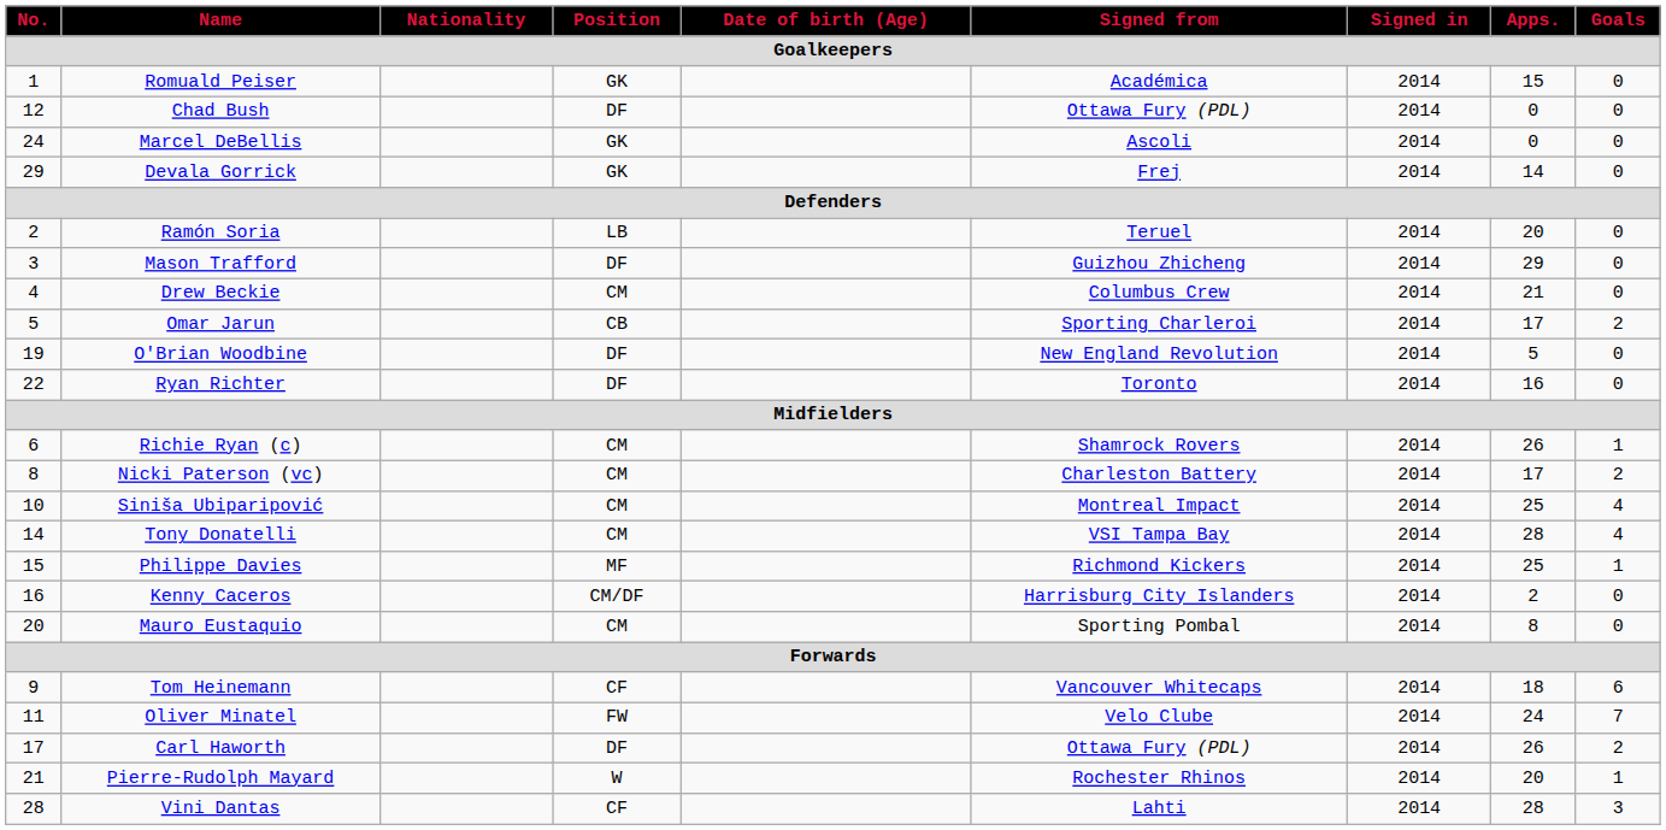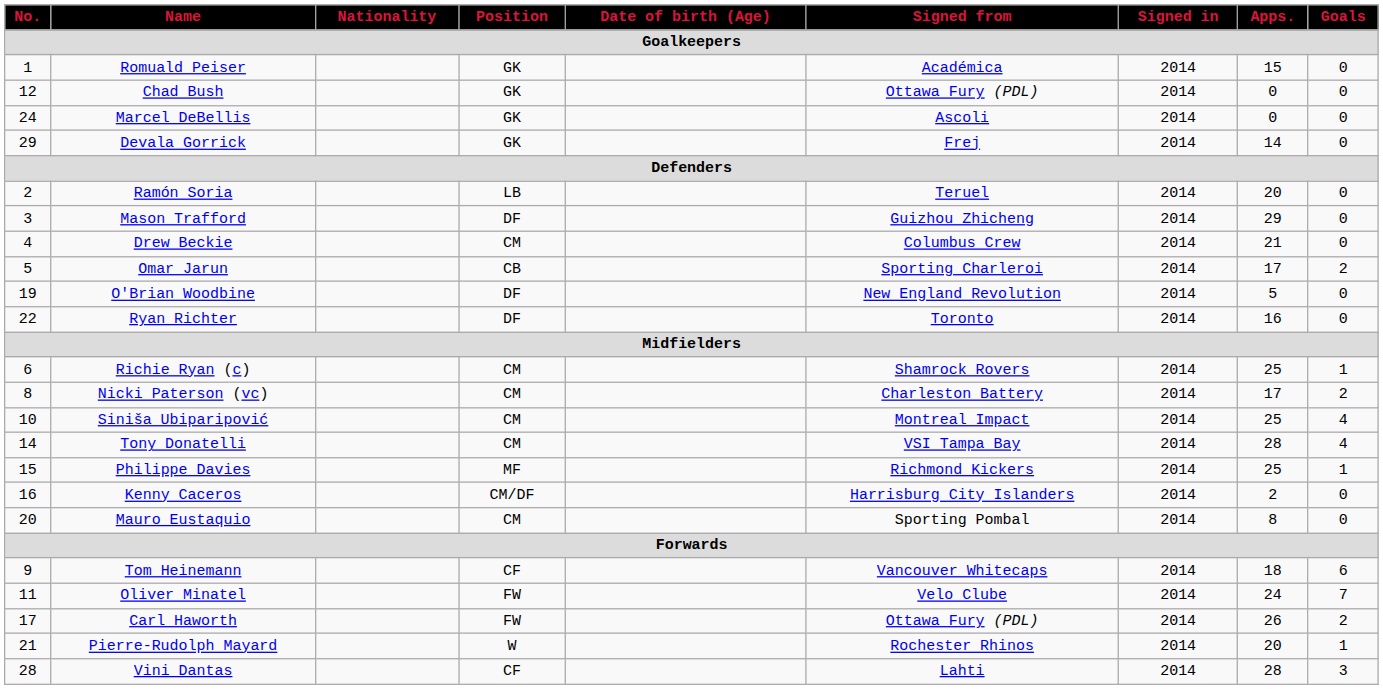 <table class="wikitable"  style="text-align:center; font-size:90%; width:85%;">
 <tr>
 <th style="background:#000000; color:#DC143C; text-align:center;">No.</th>
 <th style="background:#000000; color:#DC143C; text-align:center;">Name</th>
 <th style="background:#000000; color:#DC143C; text-align:center;">Nationality</th>
 <th style="background:#000000; color:#DC143C; text-align:center;">Position</th>
 <th style="background:#000000; color:#DC143C; text-align:center;">Date of birth (Age)</th>
 <th style="background:#000000; color:#DC143C; text-align:center;">Signed from</th>
 <th style="background:#000000; color:#DC143C; text-align:center;">Signed in</th>
 <th style="background:#000000; color:#DC143C; text-align:center;">Apps.</th>
 <th style="background:#000000; color:#DC143C; text-align:center;">Goals</th>
 </tr>
 <tr>
 <th colspan="9"  style="background:#dcdcdc; text-align:center;">Goalkeepers</th>
 </tr>
 <tr>
 <td>1</td>
 <td><a href='#'>Romuald Peiser</a></td>
 <td></td>
 <td>GK</td>
 <td></td>
 <td> <a href='#'>Académica</a></td>
 <td>2014</td>
 <td>15</td>
 <td>0</td>
 </tr>
 <tr>
 <td>12</td>
 <td><a href='#'>Chad Bush</a></td>
 <td></td>
-<td>DF</td>
+<td>GK</td>
 <td></td>
 <td><a href='#'>Ottawa Fury</a> <em>(PDL)</em></td>
 <td>2014</td>
 <td>0</td>
 <td>0</td>
 </tr>
 <tr>
 <td>24</td>
 <td><a href='#'>Marcel DeBellis</a></td>
 <td></td>
 <td>GK</td>
 <td></td>
 <td> <a href='#'>Ascoli</a></td>
 <td>2014</td>
 <td>0</td>
 <td>0</td>
 </tr>
 <tr>
 <td>29</td>
 <td><a href='#'>Devala Gorrick</a></td>
 <td></td>
 <td>GK</td>
 <td></td>
 <td> <a href='#'>Frej</a></td>
 <td>2014</td>
 <td>14</td>
 <td>0</td>
 </tr>
 <tr>
 <th colspan="9"  style="background:#dcdcdc; text-align:center;">Defenders</th>
 </tr>
 <tr>
 <td>2</td>
 <td><a href='#'>Ramón Soria</a></td>
 <td></td>
 <td>LB</td>
 <td></td>
 <td> <a href='#'>Teruel</a></td>
 <td>2014</td>
 <td>20</td>
 <td>0</td>
 </tr>
 <tr>
 <td>3</td>
 <td><a href='#'>Mason Trafford</a></td>
 <td></td>
 <td>DF</td>
 <td></td>
 <td> <a href='#'>Guizhou Zhicheng</a></td>
 <td>2014</td>
 <td>29</td>
 <td>0</td>
 </tr>
 <tr>
 <td>4</td>
 <td><a href='#'>Drew Beckie</a></td>
 <td></td>
 <td>CM</td>
 <td></td>
 <td> <a href='#'>Columbus Crew</a></td>
 <td>2014</td>
 <td>21</td>
 <td>0</td>
 </tr>
 <tr>
 <td>5</td>
 <td><a href='#'>Omar Jarun</a></td>
 <td></td>
 <td>CB</td>
 <td></td>
 <td> <a href='#'>Sporting Charleroi</a></td>
 <td>2014</td>
 <td>17</td>
 <td>2</td>
 </tr>
 <tr>
 <td>19</td>
 <td><a href='#'>O'Brian Woodbine</a></td>
 <td></td>
 <td>DF</td>
 <td></td>
 <td> <a href='#'>New England Revolution</a></td>
 <td>2014</td>
 <td>5</td>
 <td>0</td>
 </tr>
 <tr>
 <td>22</td>
 <td><a href='#'>Ryan Richter</a></td>
 <td></td>
 <td>DF</td>
 <td></td>
 <td><a href='#'>Toronto</a></td>
 <td>2014</td>
 <td>16</td>
 <td>0</td>
 </tr>
 <tr>
 <th colspan="11"  style="background:#dcdcdc; text-align:center;">Midfielders</th>
 </tr>
 <tr>
 <td>6</td>
 <td><a href='#'>Richie Ryan</a> (<a href='#'>c</a>)</td>
 <td></td>
 <td>CM</td>
 <td></td>
 <td> <a href='#'>Shamrock Rovers</a></td>
 <td>2014</td>
-<td>26</td>
+<td>25</td>
 <td>1</td>
 </tr>
 <tr>
 <td>8</td>
 <td><a href='#'>Nicki Paterson</a> (<a href='#'>vc</a>)</td>
 <td></td>
 <td>CM</td>
 <td></td>
 <td> <a href='#'>Charleston Battery</a></td>
 <td>2014</td>
 <td>17</td>
 <td>2</td>
 </tr>
 <tr>
 <td>10</td>
 <td><a href='#'>Siniša Ubiparipović</a></td>
 <td></td>
 <td>CM</td>
 <td></td>
 <td><a href='#'>Montreal Impact</a></td>
 <td>2014</td>
 <td>25</td>
 <td>4</td>
 </tr>
 <tr>
 <td>14</td>
 <td><a href='#'>Tony Donatelli</a></td>
 <td></td>
 <td>CM</td>
 <td></td>
 <td> <a href='#'>VSI Tampa Bay</a></td>
 <td>2014</td>
 <td>28</td>
 <td>4</td>
 </tr>
 <tr>
 <td>15</td>
 <td><a href='#'>Philippe Davies</a></td>
 <td></td>
 <td>MF</td>
 <td></td>
 <td> <a href='#'>Richmond Kickers</a></td>
 <td>2014</td>
 <td>25</td>
 <td>1</td>
 </tr>
 <tr>
 <td>16</td>
 <td><a href='#'>Kenny Caceros</a></td>
 <td></td>
 <td>CM/DF</td>
 <td></td>
 <td> <a href='#'>Harrisburg City Islanders</a></td>
 <td>2014</td>
 <td>2</td>
 <td>0</td>
 </tr>
 <tr>
 <td>20</td>
 <td><a href='#'>Mauro Eustaquio</a></td>
 <td></td>
 <td>CM</td>
 <td></td>
 <td> Sporting Pombal</td>
 <td>2014</td>
 <td>8</td>
 <td>0</td>
 </tr>
 <tr>
 <th colspan="9"  style="background:#dcdcdc; text-align:center;">Forwards</th>
 </tr>
 <tr>
 <td>9</td>
 <td><a href='#'>Tom Heinemann</a></td>
 <td></td>
 <td>CF</td>
 <td></td>
 <td><a href='#'>Vancouver Whitecaps</a></td>
 <td>2014</td>
 <td>18</td>
 <td>6</td>
 </tr>
 <tr>
 <td>11</td>
 <td><a href='#'>Oliver Minatel</a></td>
 <td></td>
 <td>FW</td>
 <td></td>
 <td> <a href='#'>Velo Clube</a></td>
 <td>2014</td>
 <td>24</td>
 <td>7</td>
 </tr>
 <tr>
 <td>17</td>
 <td><a href='#'>Carl Haworth</a></td>
 <td></td>
-<td>DF</td>
+<td>FW</td>
 <td></td>
 <td><a href='#'>Ottawa Fury</a> <em>(PDL)</em></td>
 <td>2014</td>
 <td>26</td>
 <td>2</td>
 </tr>
 <tr>
 <td>21</td>
 <td><a href='#'>Pierre-Rudolph Mayard</a></td>
 <td></td>
 <td>W</td>
 <td></td>
 <td> <a href='#'>Rochester Rhinos</a></td>
 <td>2014</td>
 <td>20</td>
 <td>1</td>
 </tr>
 <tr>
 <td>28</td>
 <td><a href='#'>Vini Dantas</a></td>
 <td></td>
 <td>CF</td>
 <td></td>
 <td> <a href='#'>Lahti</a></td>
 <td>2014</td>
 <td>28</td>
 <td>3</td>
 </tr>
 </table>
